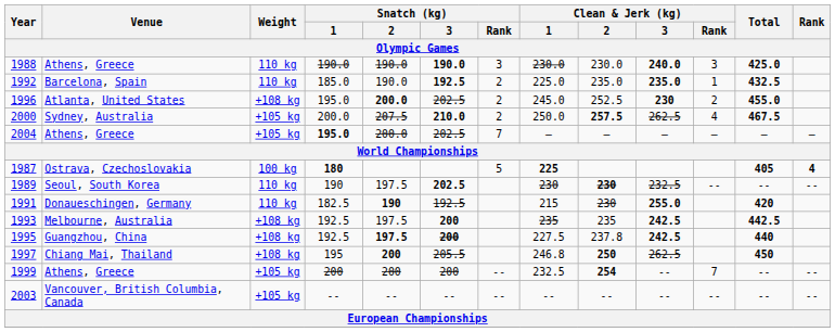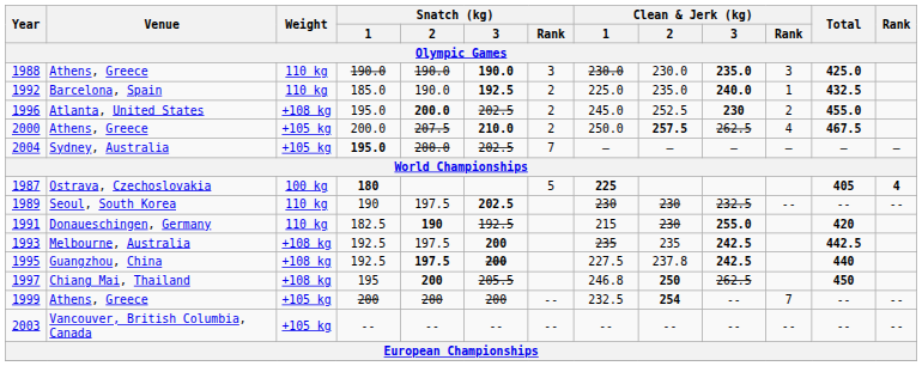 <table class="wikitable" style="text-align:center;">
 <tr>
 <th rowspan=2 width=40>Year</th>
 <th rowspan=2 width=250>Venue</th>
 <th rowspan=2 width=60>Weight</th>
 <th colspan=4>Snatch (kg)</th>
 <th colspan=4>Clean & Jerk (kg)</th>
 <th rowspan=2 width=65>Total</th>
 <th rowspan=2 width=40>Rank</th>
 </tr>
 <tr>
 <th width=65>1</th>
 <th width=65>2</th>
 <th width=65>3</th>
 <th width=45>Rank</th>
 <th width=65>1</th>
 <th width=65>2</th>
 <th width=65>3</th>
 <th width=45>Rank</th>
 </tr>
 <tr>
 <th colspan=13><a href='#'>Olympic Games</a></th>
 </tr>
 <tr>
 <td><a href='#'>1988</a></td>
 <td align=left> <a href='#'>Athens</a>, <a href='#'>Greece</a></td>
 <td><a href='#'>110 kg</a></td>
 <td><s>190.0</s></td>
 <td><s>190.0</s></td>
 <td><strong>190.0</strong></td>
 <td>3</td>
 <td><s>230.0</s></td>
 <td>230.0</td>
-<td><strong>240.0</strong></td>
+<td><strong>235.0</strong></td>
 <td>3</td>
 <td><strong>425.0</strong></td>
 <td></td>
 </tr>
 <tr>
 <td><a href='#'>1992</a></td>
 <td align=left> <a href='#'>Barcelona</a>, <a href='#'>Spain</a></td>
 <td><a href='#'>110 kg</a></td>
 <td>185.0</td>
 <td>190.0</td>
 <td><strong>192.5</strong></td>
 <td>2</td>
 <td>225.0</td>
 <td>235.0</td>
-<td><strong>235.0</strong></td>
+<td><strong>240.0</strong></td>
 <td>1</td>
 <td><strong>432.5</strong></td>
 <td></td>
 </tr>
 <tr>
 <td><a href='#'>1996</a></td>
 <td align=left> <a href='#'>Atlanta</a>, <a href='#'>United States</a></td>
 <td><a href='#'>+108 kg</a></td>
 <td>195.0</td>
 <td><strong>200.0</strong></td>
 <td><s>202.5</s></td>
 <td>2</td>
 <td>245.0</td>
 <td>252.5</td>
 <td><strong>230</strong></td>
 <td>2</td>
 <td><strong>455.0</strong></td>
 <td></td>
 </tr>
 <tr>
 <td><a href='#'>2000</a></td>
-<td align=left> <a href='#'>Sydney</a>, <a href='#'>Australia</a></td>
+<td align=left> <a href='#'>Athens</a>, <a href='#'>Greece</a></td>
 <td><a href='#'>+105 kg</a></td>
 <td>200.0</td>
 <td><s>207.5</s></td>
 <td><strong>210.0</strong></td>
 <td>2</td>
 <td>250.0</td>
 <td><strong>257.5</strong></td>
 <td><s>262.5</s></td>
 <td>4</td>
 <td><strong>467.5</strong></td>
 <td></td>
 </tr>
 <tr>
 <td><a href='#'>2004</a></td>
-<td align=left> <a href='#'>Athens</a>, <a href='#'>Greece</a></td>
+<td align=left> <a href='#'>Sydney</a>, <a href='#'>Australia</a></td>
 <td><a href='#'>+105 kg</a></td>
 <td><strong>195.0</strong></td>
 <td><s>200.0</s></td>
 <td><s>202.5</s></td>
 <td>7</td>
 <td>—</td>
 <td>—</td>
 <td>—</td>
 <td>—</td>
 <td>—</td>
 <td>—</td>
 </tr>
 <tr>
 <th colspan=13><a href='#'>World Championships</a></th>
 </tr>
 <tr>
 <td><a href='#'>1987</a></td>
 <td align=left> <a href='#'>Ostrava</a>, <a href='#'>Czechoslovakia</a></td>
 <td><a href='#'>100 kg</a></td>
 <td><strong>180</strong></td>
 <td></td>
 <td></td>
 <td>5</td>
 <td><strong>225</strong></td>
 <td></td>
 <td></td>
 <td></td>
 <td><strong>405</strong></td>
 <td><strong>4</strong></td>
 </tr>
 <tr>
 <td><a href='#'>1989</a></td>
 <td align=left> <a href='#'>Seoul</a>, <a href='#'>South Korea</a></td>
 <td><a href='#'>110 kg</a></td>
 <td>190</td>
 <td>197.5</td>
 <td><strong>202.5</strong></td>
 <td></td>
 <td><s>230</s></td>
-<td><strong><s>230</s></strong></td>
+<td><s>230</s></td>
 <td><s>232.5</s></td>
 <td>--</td>
 <td>--</td>
 <td>--</td>
 </tr>
 <tr>
 <td><a href='#'>1991</a></td>
 <td align=left> <a href='#'>Donaueschingen</a>, <a href='#'>Germany</a></td>
 <td><a href='#'>110 kg</a></td>
 <td>182.5</td>
 <td><strong>190</strong></td>
 <td><s>192.5</s></td>
 <td></td>
 <td>215</td>
 <td><s>230</s></td>
 <td><strong>255.0</strong></td>
 <td></td>
 <td><strong>420</strong></td>
 <td></td>
 </tr>
 <tr>
 <td><a href='#'>1993</a></td>
 <td align=left> <a href='#'>Melbourne</a>, <a href='#'>Australia</a></td>
 <td><a href='#'>+108 kg</a></td>
 <td>192.5</td>
 <td>197.5</td>
 <td><strong>200</strong></td>
 <td></td>
 <td><s>235</s></td>
 <td>235</td>
 <td><strong>242.5</strong></td>
 <td></td>
 <td><strong>442.5</strong></td>
 <td></td>
 </tr>
 <tr>
 <td><a href='#'>1995</a></td>
 <td align=left> <a href='#'>Guangzhou</a>, <a href='#'>China</a></td>
 <td><a href='#'>+108 kg</a></td>
 <td>192.5</td>
 <td><strong>197.5</strong></td>
 <td><strong><s>200</s></strong></td>
 <td></td>
 <td>227.5</td>
 <td>237.8</td>
 <td><strong>242.5</strong></td>
 <td></td>
 <td><strong>440</strong></td>
 <td></td>
 </tr>
 <tr>
 <td><a href='#'>1997</a></td>
 <td align=left> <a href='#'>Chiang Mai</a>, <a href='#'>Thailand</a></td>
 <td><a href='#'>+108 kg</a></td>
 <td>195</td>
 <td><strong>200</strong></td>
 <td><s>205.5</s></td>
 <td></td>
 <td>246.8</td>
 <td><strong>250</strong></td>
 <td><s>262.5</s></td>
 <td></td>
 <td><strong>450</strong></td>
 <td></td>
 </tr>
 <tr>
 <td><a href='#'>1999</a></td>
 <td align=left> <a href='#'>Athens</a>, <a href='#'>Greece</a></td>
 <td><a href='#'>+105 kg</a></td>
 <td><s>200</s></td>
 <td><s>200</s></td>
 <td><s>200</s></td>
 <td>--</td>
 <td>232.5</td>
 <td><strong>254</strong></td>
 <td>--</td>
 <td>7</td>
 <td>--</td>
 <td>--</td>
 </tr>
 <tr>
 <td><a href='#'>2003</a></td>
 <td align=left> <a href='#'>Vancouver, British Columbia</a>, <a href='#'>Canada</a></td>
 <td><a href='#'>+105 kg</a></td>
 <td>--</td>
 <td>--</td>
 <td>--</td>
 <td>--</td>
 <td>--</td>
 <td>--</td>
 <td>--</td>
 <td>--</td>
 <td>--</td>
 <td>--</td>
 </tr>
 <tr>
 <th colspan=13><a href='#'>European Championships</a></th>
 </tr>
 <tr>
 </tr>
 </table>
